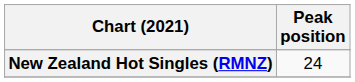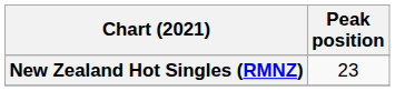 <table class="wikitable sortable plainrowheaders" style="text-align:center">
 <tr>
 <th scope="col">Chart (2021)</th>
 <th scope="col">Peak<br>position</th>
 </tr>
 <tr>
 </tr>
 <tr>
 <th scope="row">New Zealand Hot Singles (<a href='#'>RMNZ</a>)</th>
-<td>24</td>
+<td>23</td>
 </tr>
 <tr>
 </tr>
 <tr>
 </tr>
 </table>
